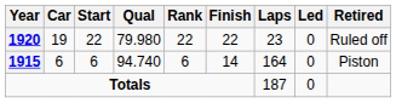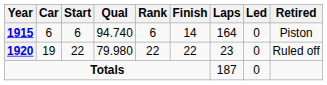 <table class="wikitable" style="text-align:center">
 <tr>
 <th>Year</th>
 <th>Car</th>
 <th>Start</th>
 <th>Qual</th>
 <th>Rank</th>
 <th>Finish</th>
 <th>Laps</th>
 <th>Led</th>
 <th>Retired</th>
 </tr>
 <tr>
+<th><a href='#'>1915</a></th>
+<td>6</td>
+<td>6</td>
+<td>94.740</td>
+<td>6</td>
+<td>14</td>
+<td>164</td>
+<td>0</td>
+<td>Piston</td>
+</tr>
+<tr>
 <th><a href='#'>1920</a></th>
 <td>19</td>
 <td>22</td>
 <td>79.980</td>
 <td>22</td>
 <td>22</td>
 <td>23</td>
 <td>0</td>
 <td>Ruled off</td>
 </tr>
 <tr>
-<th><a href='#'>1915</a></th>
-<td>6</td>
-<td>6</td>
-<td>94.740</td>
-<td>6</td>
-<td>14</td>
-<td>164</td>
-<td>0</td>
-<td>Piston</td>
-</tr>
-<tr>
 <td colspan=6><strong>Totals</strong></td>
 <td>187</td>
 <td>0</td>
 <td></td>
 </tr>
 </table>
